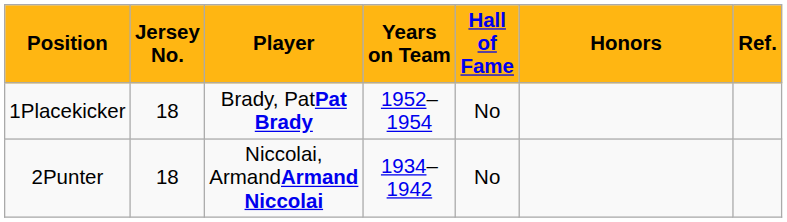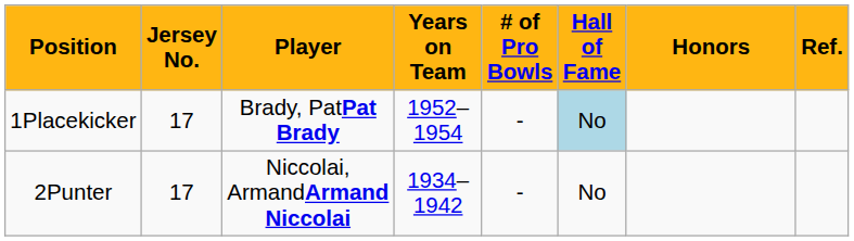 <table class="wikitable sortable" style="text-align:center">
 <tr>
 <th style="background:#FFB612; color:#000000;" width=16%>Position</th>
 <th style="background:#FFB612; color:#000000;" width=6%>Jersey No.</th>
 <th style="background:#FFB612; color:#000000;" width=19%>Player</th>
 <th style="background:#FFB612; color:#000000;" width=12%>Years on Team</th>
+<th style="background:#FFB612; color:#000000;" width=7%># of <a href='#'>Pro Bowls</a></th>
 <th style="background:#FFB612; color:#000000;" width=7%><a href='#'>Hall of Fame</a></th>
 <th style="background:#FFB612; color:#000000;" width=28%>Honors</th>
 <th style="background:#FFB612; color:#000000;" width=4% class="unsortable">Ref.</th>
 </tr>
 <tr>
 <td align=center><span>1</span>Placekicker</td>
-<td align=center>18</td>
+<td align=center>17</td>
 <td><span>Brady, Pat</span><strong><a href='#'>Pat Brady</a></strong></td>
 <td align=center><a href='#'>1952</a>–<a href='#'>1954</a></td>
-<td align=center>No</td>
+<td align=center>-</td>
+<td align=center style="background: lightblue;">No</td>
 <td></td>
 <td align=center></td>
 </tr>
 <tr>
 <td align=center><span>2</span>Punter</td>
-<td align=center>18</td>
+<td align=center>17</td>
 <td><span>Niccolai, Armand</span><strong><a href='#'>Armand Niccolai</a></strong></td>
 <td align=center><a href='#'>1934</a>–<a href='#'>1942</a></td>
+<td align=center>-</td>
 <td align=center>No</td>
 <td></td>
 <td align=center></td>
 </tr>
 </table>
